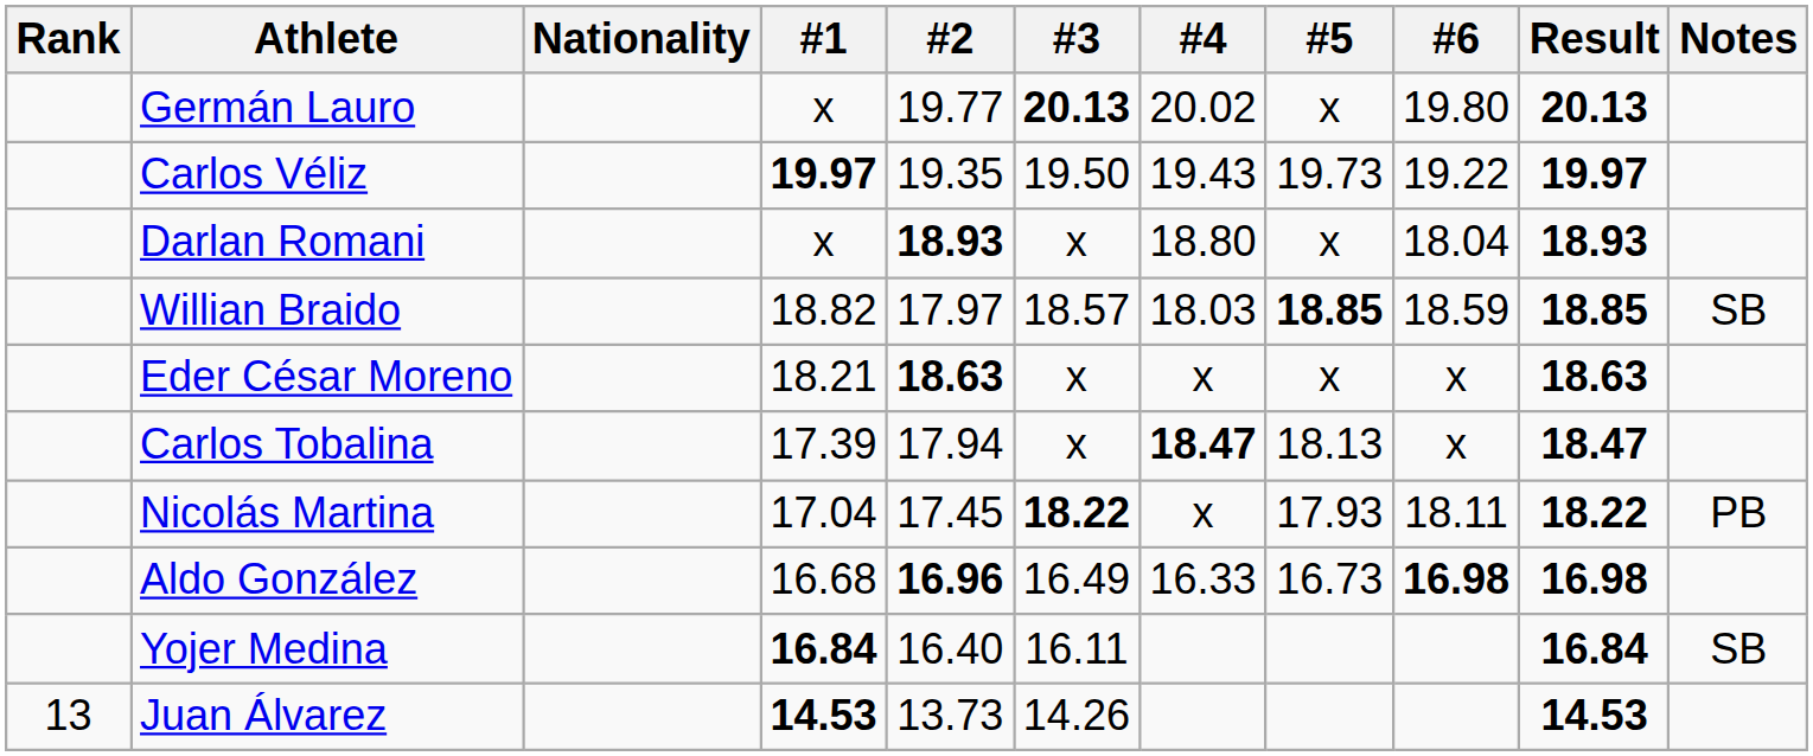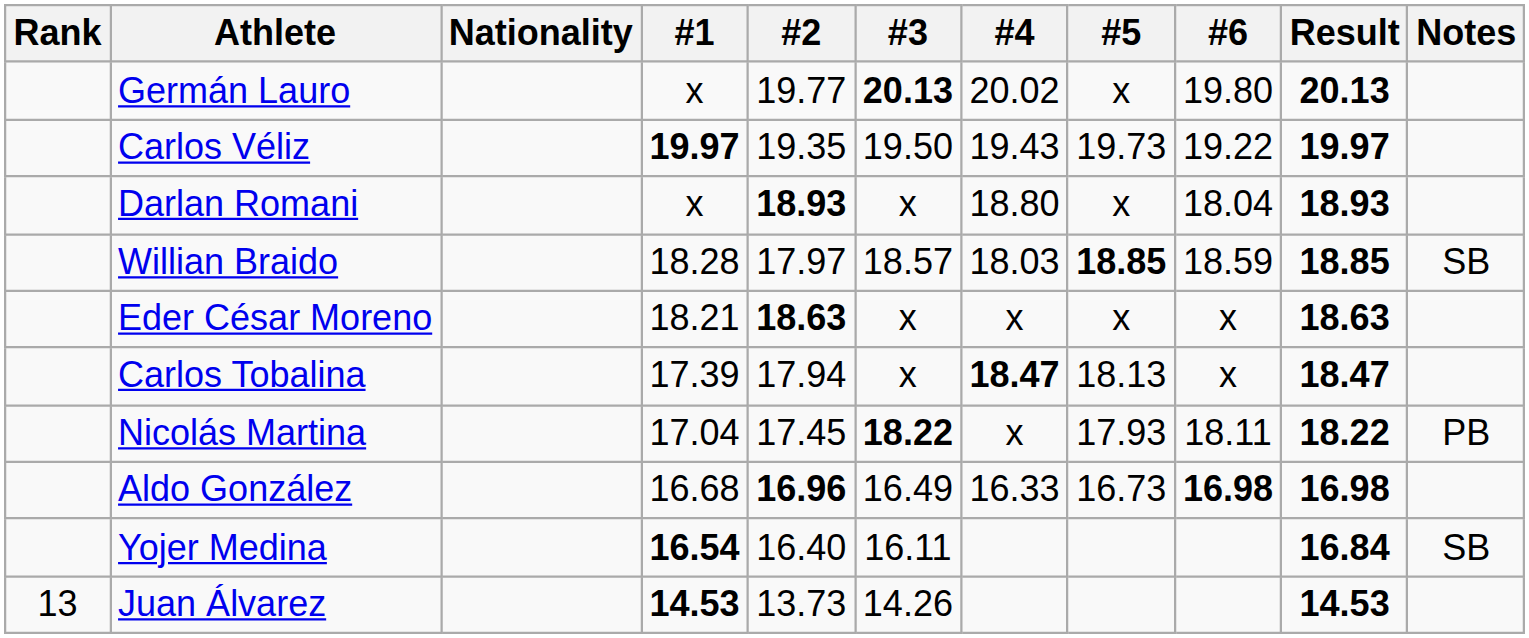 <table class="wikitable sortable" style="text-align:center">
 <tr>
 <th>Rank</th>
 <th>Athlete</th>
 <th>Nationality</th>
 <th>#1</th>
 <th>#2</th>
 <th>#3</th>
 <th>#4</th>
 <th>#5</th>
 <th>#6</th>
 <th>Result</th>
 <th>Notes</th>
 </tr>
 <tr>
 <td></td>
 <td align="left"><a href='#'>Germán Lauro</a></td>
 <td align=left></td>
 <td>x</td>
 <td>19.77</td>
 <td><strong>20.13</strong></td>
 <td>20.02</td>
 <td>x</td>
 <td>19.80</td>
 <td><strong>20.13</strong></td>
 <td></td>
 </tr>
 <tr>
 <td></td>
 <td align="left"><a href='#'>Carlos Véliz</a></td>
 <td align=left></td>
 <td><strong>19.97</strong></td>
 <td>19.35</td>
 <td>19.50</td>
 <td>19.43</td>
 <td>19.73</td>
 <td>19.22</td>
 <td><strong>19.97</strong></td>
 <td></td>
 </tr>
 <tr>
 <td></td>
 <td align="left"><a href='#'>Darlan Romani</a></td>
 <td align=left></td>
 <td>x</td>
 <td><strong>18.93</strong></td>
 <td>x</td>
 <td>18.80</td>
 <td>x</td>
 <td>18.04</td>
 <td><strong>18.93</strong></td>
 <td></td>
 </tr>
 <tr>
 <td></td>
 <td align="left"><a href='#'>Willian Braido</a></td>
 <td align=left></td>
-<td>18.82</td>
+<td>18.28</td>
 <td>17.97</td>
 <td>18.57</td>
 <td>18.03</td>
 <td><strong>18.85</strong></td>
 <td>18.59</td>
 <td><strong>18.85</strong></td>
 <td>SB</td>
 </tr>
 <tr>
 <td></td>
 <td align="left"><a href='#'>Eder César Moreno</a></td>
 <td align=left></td>
 <td>18.21</td>
 <td><strong>18.63</strong></td>
 <td>x</td>
 <td>x</td>
 <td>x</td>
 <td>x</td>
 <td><strong>18.63</strong></td>
 <td></td>
 </tr>
 <tr>
 <td></td>
 <td align="left"><a href='#'>Carlos Tobalina</a></td>
 <td align=left></td>
 <td>17.39</td>
 <td>17.94</td>
 <td>x</td>
 <td><strong>18.47</strong></td>
 <td>18.13</td>
 <td>x</td>
 <td><strong>18.47</strong></td>
 <td></td>
 </tr>
 <tr>
 <td></td>
 <td align="left"><a href='#'>Nicolás Martina</a></td>
 <td align=left></td>
 <td>17.04</td>
 <td>17.45</td>
 <td><strong>18.22</strong></td>
 <td>x</td>
 <td>17.93</td>
 <td>18.11</td>
 <td><strong>18.22</strong></td>
 <td>PB</td>
 </tr>
 <tr>
 <td></td>
 <td align="left"><a href='#'>Aldo González</a></td>
 <td align=left></td>
 <td>16.68</td>
 <td><strong>16.96</strong></td>
 <td>16.49</td>
 <td>16.33</td>
 <td>16.73</td>
 <td><strong>16.98</strong></td>
 <td><strong>16.98</strong></td>
 <td></td>
 </tr>
 <tr>
 <td></td>
 <td align="left"><a href='#'>Yojer Medina</a></td>
 <td align=left></td>
-<td><strong>16.84</strong></td>
+<td><strong>16.54</strong></td>
 <td>16.40</td>
 <td>16.11</td>
 <td></td>
 <td></td>
 <td></td>
 <td><strong>16.84</strong></td>
 <td>SB</td>
 </tr>
 <tr>
 <td>13</td>
 <td align="left"><a href='#'>Juan Álvarez</a></td>
 <td align=left></td>
 <td><strong>14.53</strong></td>
 <td>13.73</td>
 <td>14.26</td>
 <td></td>
 <td></td>
 <td></td>
 <td><strong>14.53</strong></td>
 <td></td>
 </tr>
 </table>
